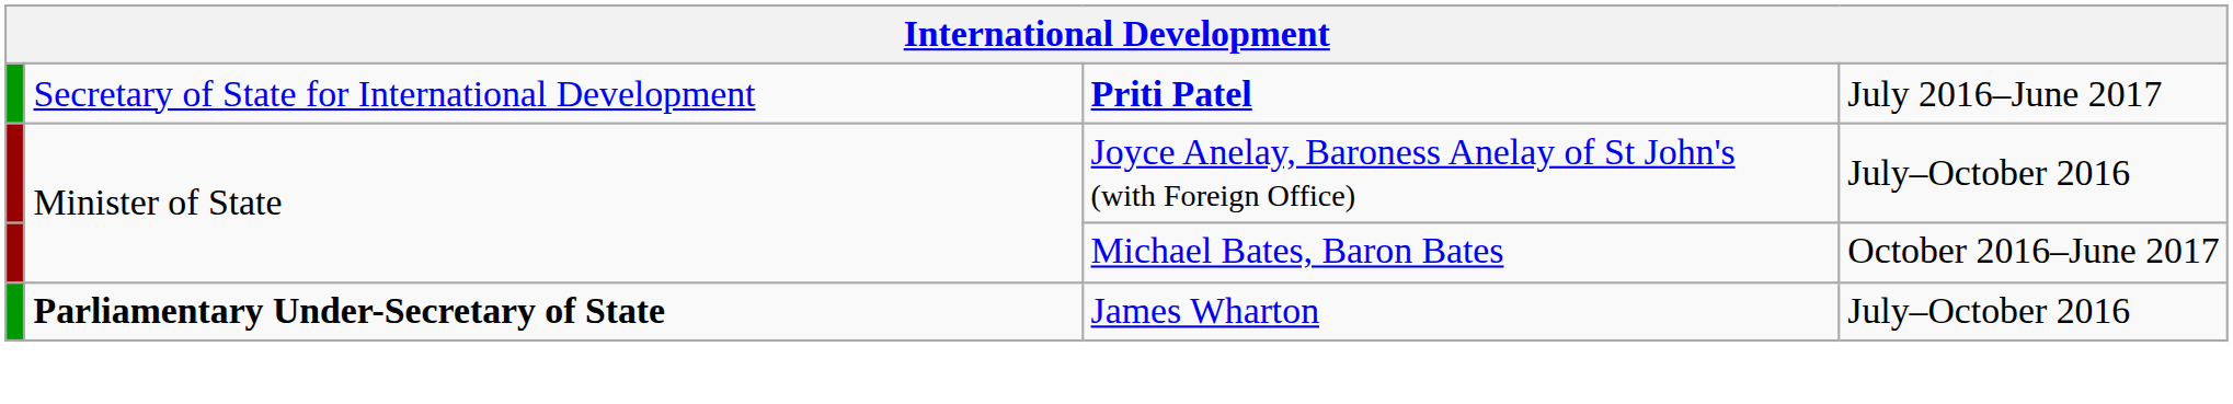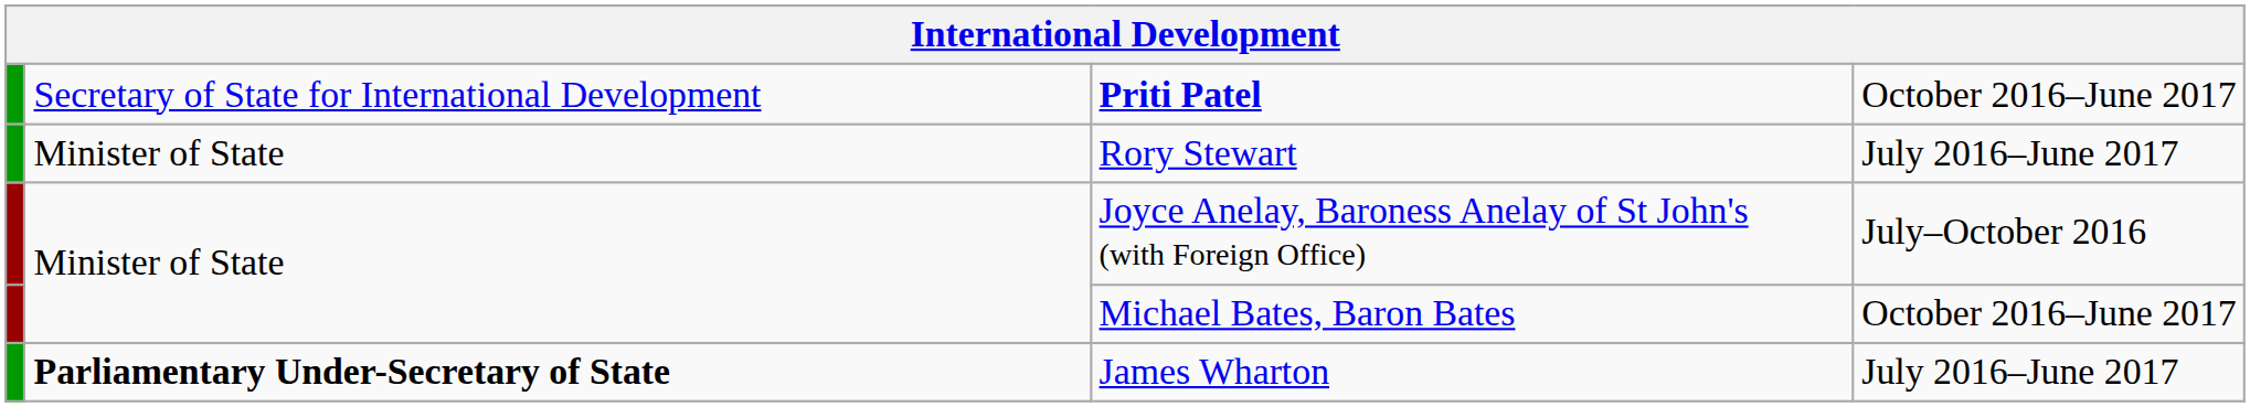 <table class="wikitable">
 <tr>
 <th colspan="4"><a href='#'>International Development</a></th>
 </tr>
 <tr>
 <td style="width:1px; background:#090;"></td>
 <td style="width: 450px;"><a href='#'>Secretary of State for International Development</a></td>
 <td style="width: 320px;"><strong><a href='#'>Priti Patel</a></strong></td>
+<td>October 2016–June 2017</td>
+</tr>
+<tr>
+<td style="width:1px; background:#090;"></td>
+<td>Minister of State</td>
+<td><a href='#'>Rory Stewart</a></td>
 <td>July 2016–June 2017</td>
 </tr>
 <tr>
 <td style="width:1px; background:#900;"></td>
 <td rowspan="2">Minister of State</td>
 <td><a href='#'>Joyce Anelay, Baroness Anelay of St John's</a><br><small>(with Foreign Office)</small></td>
 <td>July–October 2016</td>
 </tr>
 <tr>
 <td style="width:1px; background:#900;"></td>
 <td><a href='#'>Michael Bates, Baron Bates</a></td>
 <td>October 2016–June 2017</td>
 </tr>
 <tr>
 <td style="width:1px; background:#090;"></td>
 <td><strong>Parliamentary Under-Secretary of State</strong></td>
 <td><a href='#'>James Wharton</a></td>
-<td>July–October 2016</td>
+<td>July 2016–June 2017</td>
 </tr>
 </table>
